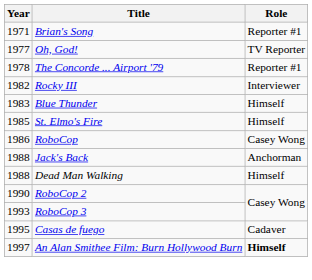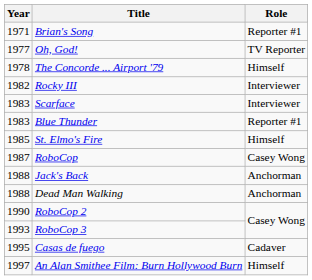 <table class="wikitable">
 <tr>
 <th>Year</th>
 <th>Title</th>
 <th>Role</th>
 </tr>
 <tr>
 <td>1971</td>
 <td><em><a href='#'>Brian's Song</a></em></td>
 <td>Reporter #1</td>
 </tr>
 <tr>
 <td>1977</td>
 <td><em><a href='#'>Oh, God!</a></em></td>
 <td>TV Reporter</td>
 </tr>
 <tr>
 <td>1978</td>
 <td><em><a href='#'>The Concorde ... Airport '79</a></em></td>
-<td>Reporter #1</td>
+<td>Himself</td>
 </tr>
 <tr>
 <td>1982</td>
 <td><em><a href='#'>Rocky III</a></em></td>
 <td>Interviewer</td>
 </tr>
 <tr>
 <td>1983</td>
+<td><em><a href='#'>Scarface</a></em></td>
+<td>Interviewer</td>
+</tr>
+<tr>
+<td>1983</td>
 <td><em><a href='#'>Blue Thunder</a></em></td>
-<td>Himself</td>
+<td>Reporter #1</td>
 </tr>
 <tr>
 <td>1985</td>
 <td><em><a href='#'>St. Elmo's Fire</a></em></td>
 <td>Himself</td>
 </tr>
 <tr>
-<td>1986</td>
+<td>1987</td>
 <td><em><a href='#'>RoboCop</a></em></td>
 <td>Casey Wong</td>
 </tr>
 <tr>
 <td>1988</td>
 <td><em><a href='#'>Jack's Back</a></em></td>
 <td>Anchorman</td>
 </tr>
 <tr>
 <td>1988</td>
 <td><em>Dead Man Walking</em></td>
-<td>Himself</td>
+<td>Anchorman</td>
 </tr>
 <tr>
 <td>1990</td>
 <td><em><a href='#'>RoboCop 2</a></em></td>
 <td rowspan="2">Casey Wong</td>
 </tr>
 <tr>
 <td>1993</td>
 <td><em><a href='#'>RoboCop 3</a></em></td>
 </tr>
 <tr>
 <td>1995</td>
 <td><em><a href='#'>Casas de fuego</a></em></td>
 <td>Cadaver</td>
 </tr>
 <tr>
 <td>1997</td>
 <td><em><a href='#'>An Alan Smithee Film: Burn Hollywood Burn</a></em></td>
-<td><strong>Himself</strong></td>
+<td>Himself</td>
 </tr>
 </table>
